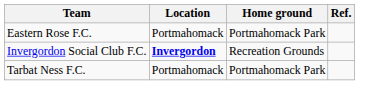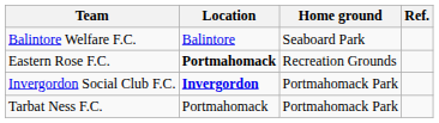 <table class="wikitable sortable">
 <tr>
 <th>Team</th>
 <th>Location</th>
 <th>Home ground</th>
 <th>Ref.</th>
 </tr>
 <tr>
+<td><a href='#'>Balintore</a> Welfare F.C.</td>
+<td><a href='#'>Balintore</a></td>
+<td>Seaboard Park</td>
+<td></td>
+</tr>
+<tr>
 <td>Eastern Rose F.C.</td>
-<td>Portmahomack</td>
-<td>Portmahomack Park</td>
+<td><strong>Portmahomack</strong></td>
+<td>Recreation Grounds</td>
 <td></td>
 </tr>
 <tr>
 <td><a href='#'>Invergordon</a> Social Club F.C.</td>
 <td><strong><a href='#'>Invergordon</a></strong></td>
-<td>Recreation Grounds</td>
+<td>Portmahomack Park</td>
 <td></td>
 </tr>
 <tr>
 <td>Tarbat Ness F.C.</td>
 <td>Portmahomack</td>
 <td>Portmahomack Park</td>
 <td></td>
 </tr>
 </table>
